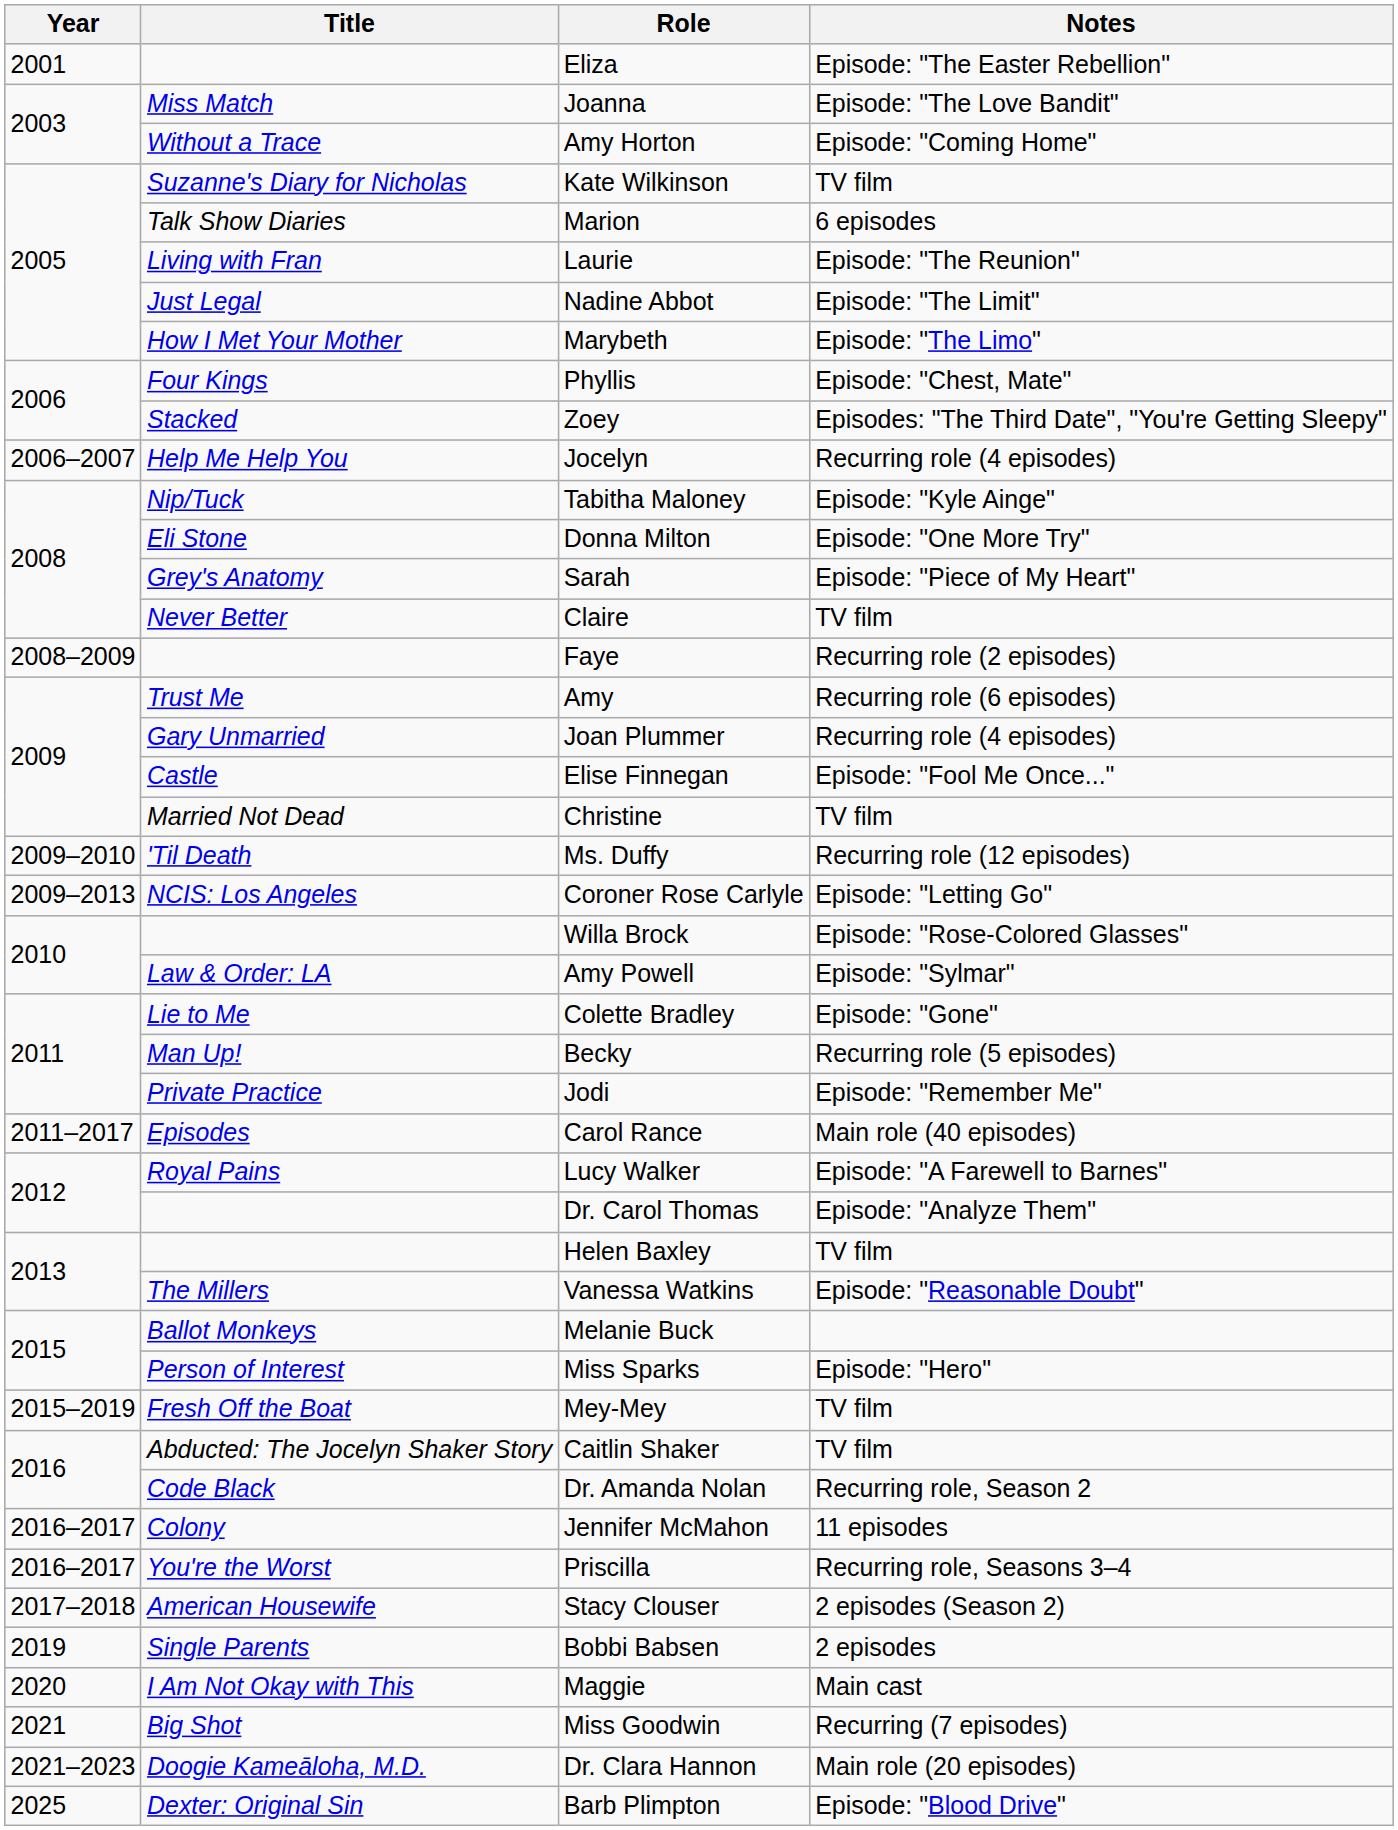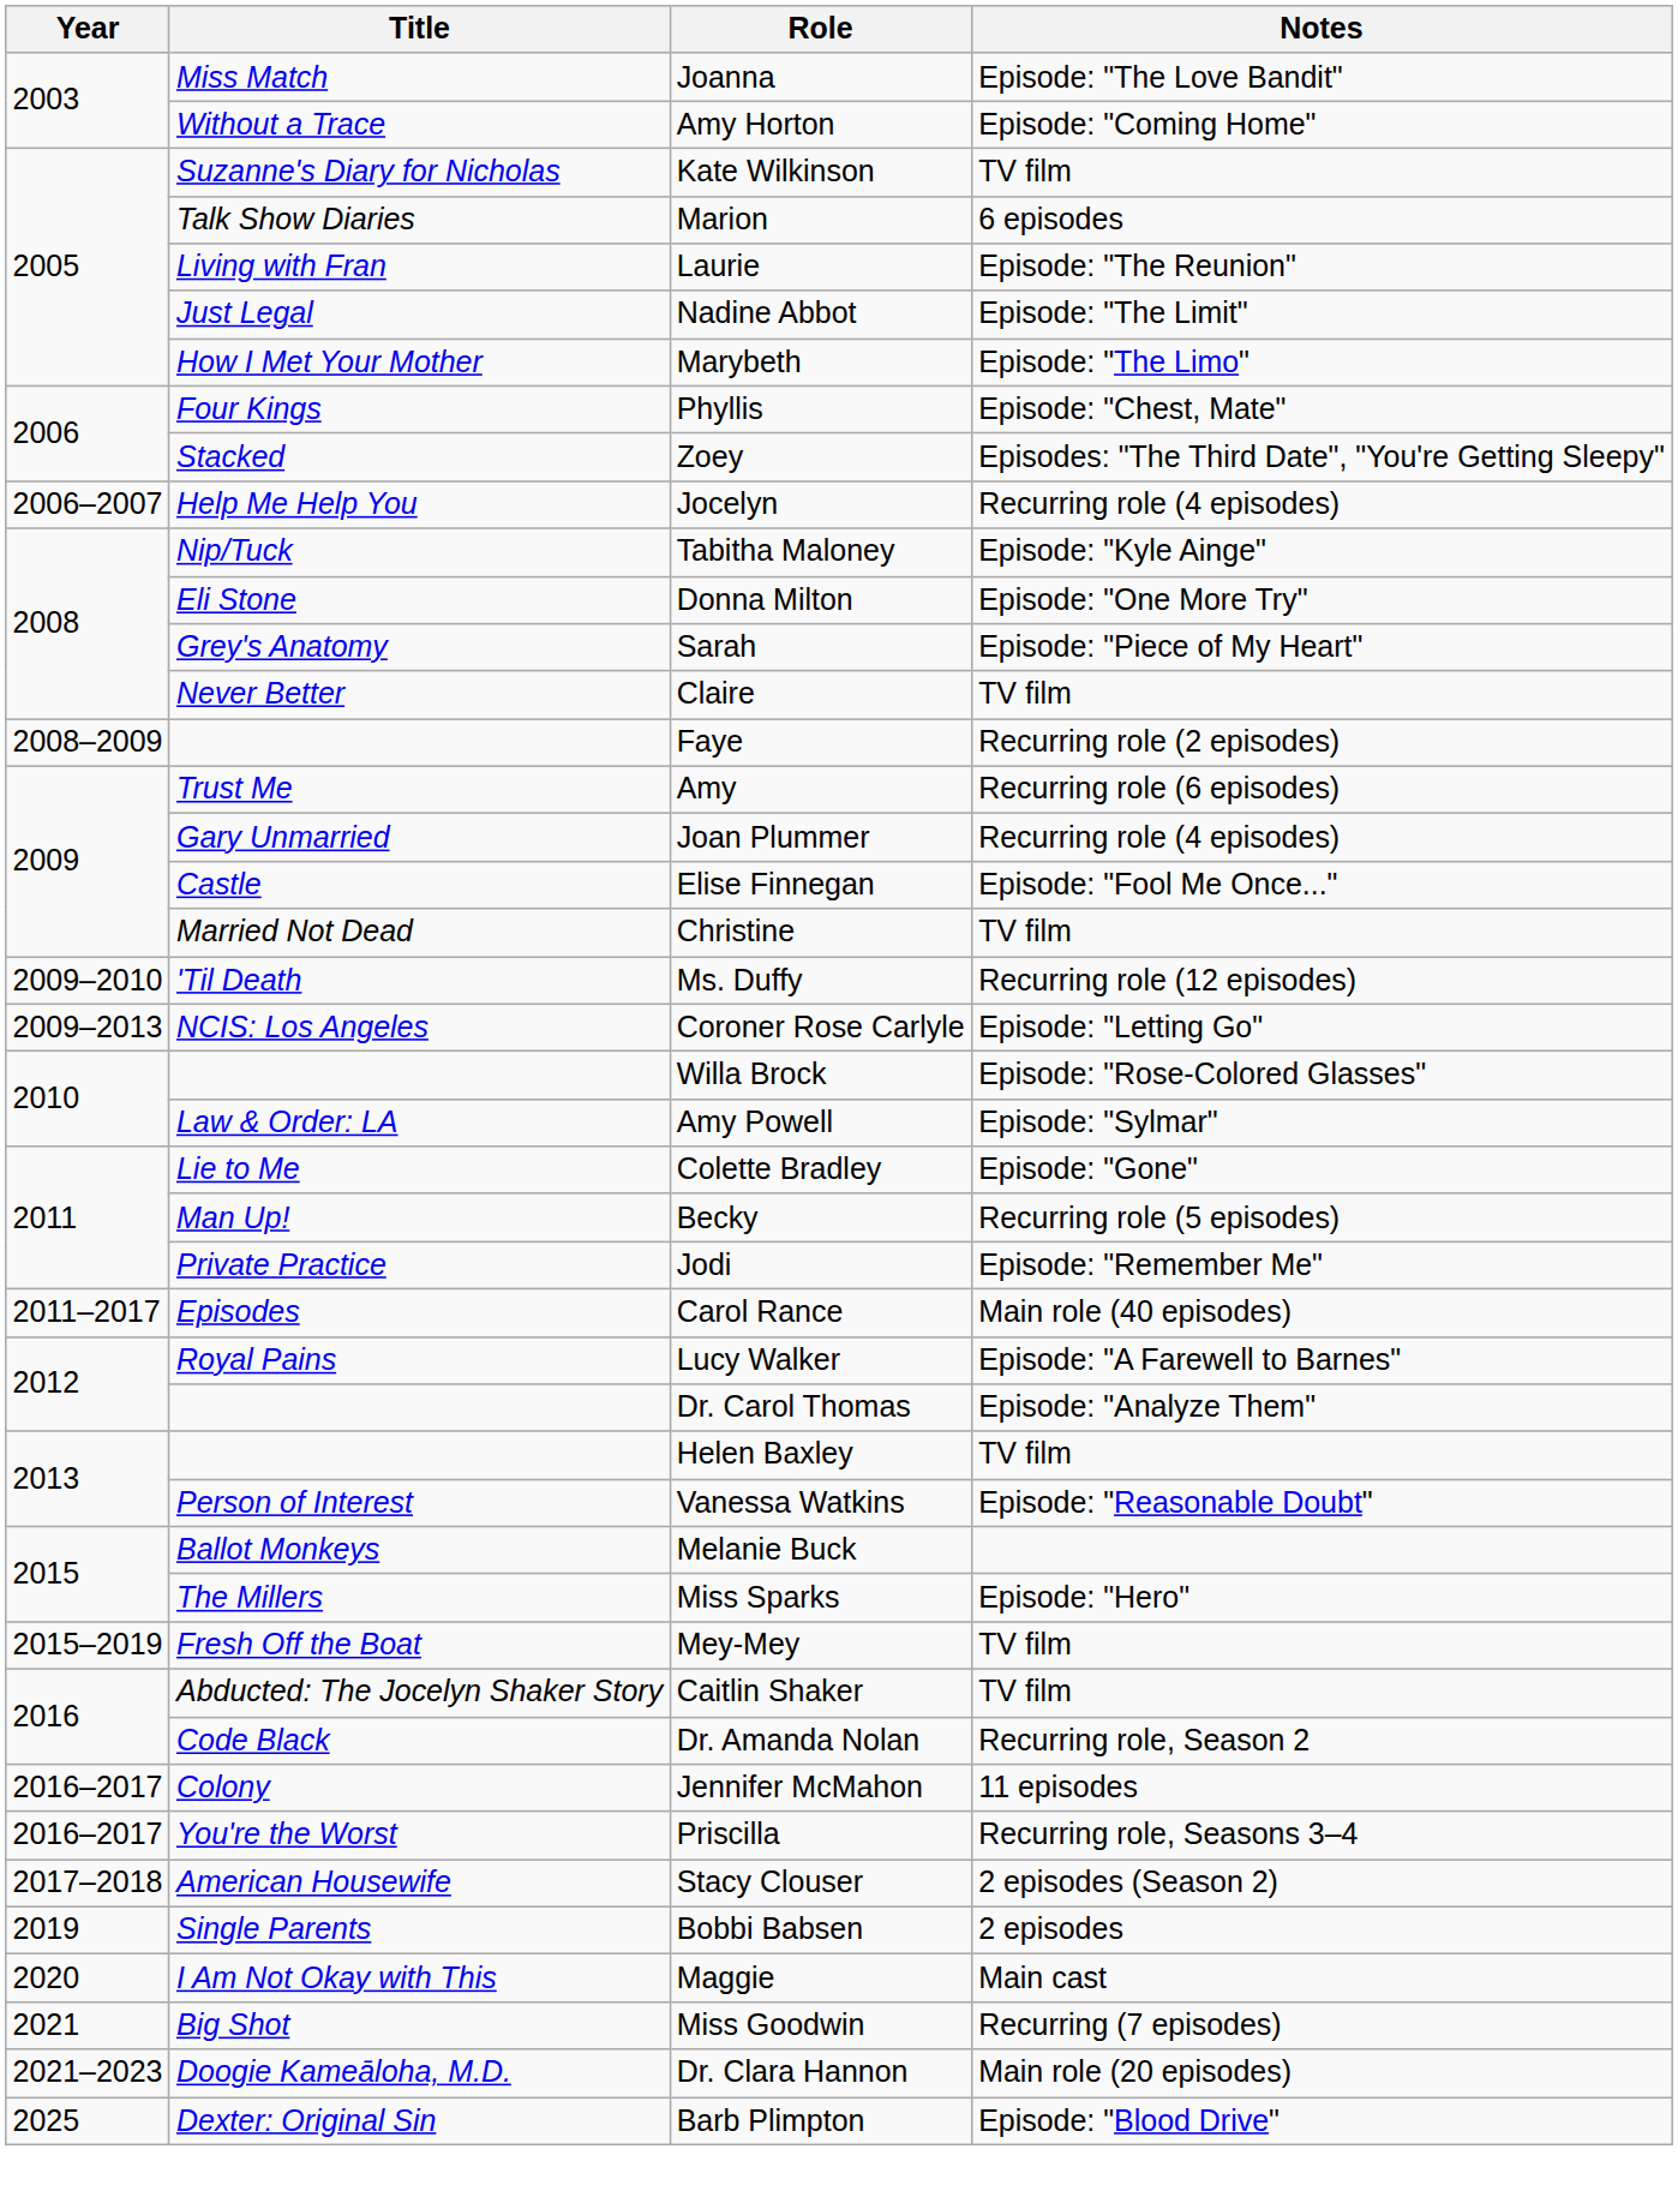 <table class="wikitable sortable">
 <tr>
 <th>Year</th>
 <th>Title</th>
 <th>Role</th>
 <th class="unsortable">Notes</th>
-</tr>
-<tr>
-<td>2001</td>
-<td><em></em></td>
-<td>Eliza</td>
-<td>Episode: "The Easter Rebellion"</td>
 </tr>
 <tr>
 <td rowspan="2">2003</td>
 <td><em><a href='#'>Miss Match</a></em></td>
 <td>Joanna</td>
 <td>Episode: "The Love Bandit"</td>
 </tr>
 <tr>
 <td><em><a href='#'>Without a Trace</a></em></td>
 <td>Amy Horton</td>
 <td>Episode: "Coming Home"</td>
 </tr>
 <tr>
 <td rowspan="5">2005</td>
 <td><em><a href='#'>Suzanne's Diary for Nicholas</a></em></td>
 <td>Kate Wilkinson</td>
 <td>TV film</td>
 </tr>
 <tr>
 <td><em>Talk Show Diaries</em></td>
 <td>Marion</td>
 <td>6 episodes</td>
 </tr>
 <tr>
 <td><em><a href='#'>Living with Fran</a></em></td>
 <td>Laurie</td>
 <td>Episode: "The Reunion"</td>
 </tr>
 <tr>
 <td><em><a href='#'>Just Legal</a></em></td>
 <td>Nadine Abbot</td>
 <td>Episode: "The Limit"</td>
 </tr>
 <tr>
 <td><em><a href='#'>How I Met Your Mother</a></em></td>
 <td>Marybeth</td>
 <td>Episode: "<a href='#'>The Limo</a>"</td>
 </tr>
 <tr>
 <td rowspan="2">2006</td>
 <td><em><a href='#'>Four Kings</a></em></td>
 <td>Phyllis</td>
 <td>Episode: "Chest, Mate"</td>
 </tr>
 <tr>
 <td><em><a href='#'>Stacked</a></em></td>
 <td>Zoey</td>
 <td>Episodes: "The Third Date", "You're Getting Sleepy"</td>
 </tr>
 <tr>
 <td>2006–2007</td>
 <td><em><a href='#'>Help Me Help You</a></em></td>
 <td>Jocelyn</td>
 <td>Recurring role (4 episodes)</td>
 </tr>
 <tr>
 <td rowspan="4">2008</td>
 <td><em><a href='#'>Nip/Tuck</a></em></td>
 <td>Tabitha Maloney</td>
 <td>Episode: "Kyle Ainge"</td>
 </tr>
 <tr>
 <td><em><a href='#'>Eli Stone</a></em></td>
 <td>Donna Milton</td>
 <td>Episode: "One More Try"</td>
 </tr>
 <tr>
 <td><em><a href='#'>Grey's Anatomy</a></em></td>
 <td>Sarah</td>
 <td>Episode: "Piece of My Heart"</td>
 </tr>
 <tr>
 <td><em><a href='#'>Never Better</a></em></td>
 <td>Claire</td>
 <td>TV film</td>
 </tr>
 <tr>
 <td>2008–2009</td>
 <td><em></em></td>
 <td>Faye</td>
 <td>Recurring role (2 episodes)</td>
 </tr>
 <tr>
 <td rowspan="4">2009</td>
 <td><em><a href='#'>Trust Me</a></em></td>
 <td>Amy</td>
 <td>Recurring role (6 episodes)</td>
 </tr>
 <tr>
 <td><em><a href='#'>Gary Unmarried</a></em></td>
 <td>Joan Plummer</td>
 <td>Recurring role (4 episodes)</td>
 </tr>
 <tr>
 <td><em><a href='#'>Castle</a></em></td>
 <td>Elise Finnegan</td>
 <td>Episode: "Fool Me Once..."</td>
 </tr>
 <tr>
 <td><em>Married Not Dead</em></td>
 <td>Christine</td>
 <td>TV film</td>
 </tr>
 <tr>
 <td>2009–2010</td>
 <td><em><a href='#'>'Til Death</a></em></td>
 <td>Ms. Duffy</td>
 <td>Recurring role (12 episodes)</td>
 </tr>
 <tr>
 <td>2009–2013</td>
 <td><em><a href='#'>NCIS: Los Angeles</a></em></td>
 <td>Coroner Rose Carlyle</td>
 <td>Episode: "Letting Go"</td>
 </tr>
 <tr>
 <td rowspan="2">2010</td>
 <td><em></em></td>
 <td>Willa Brock</td>
 <td>Episode: "Rose-Colored Glasses"</td>
 </tr>
 <tr>
 <td><em><a href='#'>Law & Order: LA</a></em></td>
 <td>Amy Powell</td>
 <td>Episode: "Sylmar"</td>
 </tr>
 <tr>
 <td rowspan="3">2011</td>
 <td><em><a href='#'>Lie to Me</a></em></td>
 <td>Colette Bradley</td>
 <td>Episode: "Gone"</td>
 </tr>
 <tr>
 <td><em><a href='#'>Man Up!</a></em></td>
 <td>Becky</td>
 <td>Recurring role (5 episodes)</td>
 </tr>
 <tr>
 <td><em><a href='#'>Private Practice</a></em></td>
 <td>Jodi</td>
 <td>Episode: "Remember Me"</td>
 </tr>
 <tr>
 <td>2011–2017</td>
 <td><em><a href='#'>Episodes</a></em></td>
 <td>Carol Rance</td>
 <td>Main role (40 episodes)</td>
 </tr>
 <tr>
 <td rowspan="2">2012</td>
 <td><em><a href='#'>Royal Pains</a></em></td>
 <td>Lucy Walker</td>
 <td>Episode: "A Farewell to Barnes"</td>
 </tr>
 <tr>
 <td><em></em></td>
 <td>Dr. Carol Thomas</td>
 <td>Episode: "Analyze Them"</td>
 </tr>
 <tr>
 <td rowspan="2">2013</td>
 <td><em></em></td>
 <td>Helen Baxley</td>
 <td>TV film</td>
 </tr>
 <tr>
-<td><em><a href='#'>The Millers</a></em></td>
+<td><em><a href='#'>Person of Interest</a></em></td>
 <td>Vanessa Watkins</td>
 <td>Episode: "<a href='#'>Reasonable Doubt</a>"</td>
 </tr>
 <tr>
 <td rowspan="2">2015</td>
 <td><em><a href='#'>Ballot Monkeys</a></em></td>
 <td>Melanie Buck</td>
 <td></td>
 </tr>
 <tr>
-<td><em><a href='#'>Person of Interest</a></em></td>
+<td><em><a href='#'>The Millers</a></em></td>
 <td>Miss Sparks</td>
 <td>Episode: "Hero"</td>
 </tr>
 <tr>
 <td>2015–2019</td>
 <td><em><a href='#'>Fresh Off the Boat</a></em></td>
 <td>Mey-Mey</td>
 <td>TV film</td>
 </tr>
 <tr>
 <td rowspan="2">2016</td>
 <td><em>Abducted: The Jocelyn Shaker Story</em></td>
 <td>Caitlin Shaker</td>
 <td>TV film</td>
 </tr>
 <tr>
 <td><em><a href='#'>Code Black</a></em></td>
 <td>Dr. Amanda Nolan</td>
 <td>Recurring role, Season 2</td>
 </tr>
 <tr>
 <td>2016–2017</td>
 <td><em><a href='#'>Colony</a></em></td>
 <td>Jennifer McMahon</td>
 <td>11 episodes</td>
 </tr>
 <tr>
 <td>2016–2017</td>
 <td><em><a href='#'>You're the Worst</a></em></td>
 <td>Priscilla</td>
 <td>Recurring role, Seasons 3–4</td>
 </tr>
 <tr>
 <td>2017–2018</td>
 <td><em><a href='#'>American Housewife</a></em></td>
 <td>Stacy Clouser</td>
 <td>2 episodes (Season 2)</td>
 </tr>
 <tr>
 <td>2019</td>
 <td><em><a href='#'>Single Parents</a></em></td>
 <td>Bobbi Babsen</td>
 <td>2 episodes</td>
 </tr>
 <tr>
 <td>2020</td>
 <td><em><a href='#'>I Am Not Okay with This</a></em></td>
 <td>Maggie</td>
 <td>Main cast</td>
 </tr>
 <tr>
 <td>2021</td>
 <td><em><a href='#'>Big Shot</a></em></td>
 <td>Miss Goodwin</td>
 <td>Recurring (7 episodes)</td>
 </tr>
 <tr>
 <td>2021–2023</td>
 <td><em><a href='#'>Doogie Kameāloha, M.D.</a></em></td>
 <td>Dr. Clara Hannon</td>
 <td>Main role (20 episodes)</td>
 </tr>
 <tr>
 <td>2025</td>
 <td><em><a href='#'>Dexter: Original Sin</a></em></td>
 <td>Barb Plimpton</td>
 <td>Episode: "<a href='#'>Blood Drive</a>"</td>
 </tr>
 </table>
